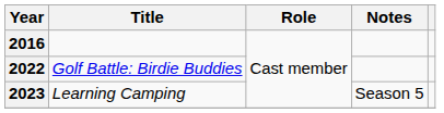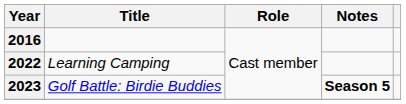 <table class="wikitable plainrowheaders">
 <tr>
 <th scope="col">Year</th>
 <th scope="col">Title</th>
 <th scope="col">Role</th>
 <th>Notes</th>
 <th scope="col" class="unsortable"></th>
 </tr>
 <tr>
 <th scope="row">2016</th>
 <td><em></em></td>
 <td rowspan=3>Cast member</td>
 <td></td>
 <td></td>
 </tr>
 <tr>
 <th scope="row">2022</th>
-<td><em><a href='#'>Golf Battle: Birdie Buddies</a></em></td>
+<td><em>Learning Camping</em></td>
 <td></td>
 <td></td>
 </tr>
 <tr>
 <th scope="row">2023</th>
-<td><em>Learning Camping</em></td>
-<td>Season 5</td>
+<td><em><a href='#'>Golf Battle: Birdie Buddies</a></em></td>
+<td><strong>Season 5</strong></td>
 <td></td>
 </tr>
 <tr>
 </tr>
 </table>
